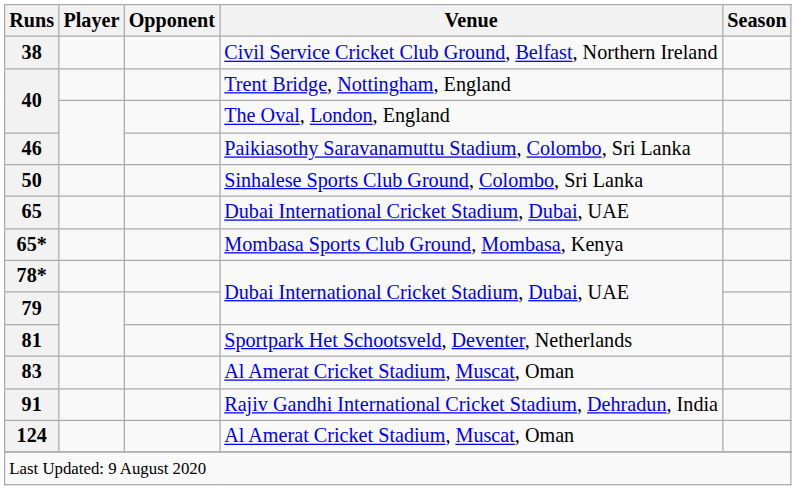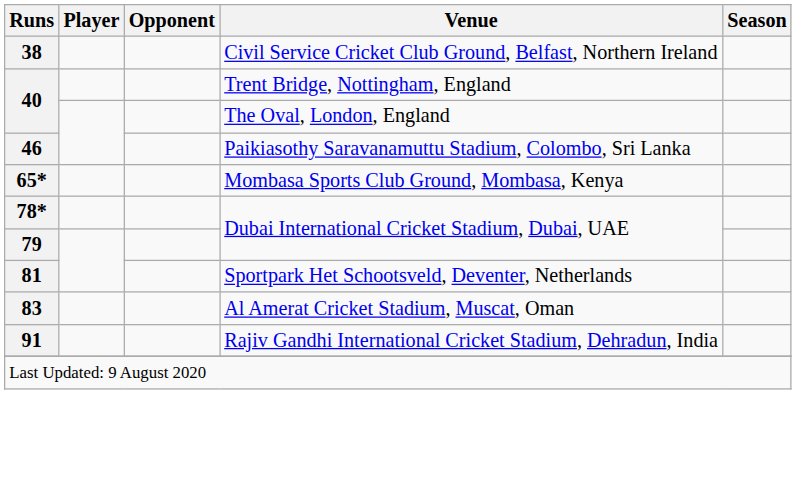 <table class="wikitable plainrowheaders sortable">
 <tr>
 <th scope=col>Runs</th>
 <th scope=col>Player</th>
 <th scope=col>Opponent</th>
 <th scope=col>Venue</th>
 <th scope=col>Season</th>
 </tr>
 <tr>
 <th>38</th>
 <td></td>
 <td></td>
 <td><a href='#'>Civil Service Cricket Club Ground</a>, <a href='#'>Belfast</a>, Northern Ireland</td>
 <td></td>
 </tr>
 <tr>
 <th rowspan=2>40</th>
 <td></td>
 <td></td>
 <td><a href='#'>Trent Bridge</a>, <a href='#'>Nottingham</a>, England</td>
 <td> </td>
 </tr>
 <tr>
 <td rowspan=2></td>
 <td></td>
 <td><a href='#'>The Oval</a>, <a href='#'>London</a>, England</td>
 <td> </td>
 </tr>
 <tr>
 <th>46</th>
 <td></td>
 <td><a href='#'>Paikiasothy Saravanamuttu Stadium</a>, <a href='#'>Colombo</a>, Sri Lanka</td>
-<td></td>
-</tr>
-<tr>
-<th>50</th>
-<td></td>
-<td></td>
-<td><a href='#'>Sinhalese Sports Club Ground</a>, <a href='#'>Colombo</a>, Sri Lanka</td>
-<td></td>
-</tr>
-<tr>
-<th>65</th>
-<td></td>
-<td></td>
-<td><a href='#'>Dubai International Cricket Stadium</a>, <a href='#'>Dubai</a>, UAE</td>
 <td></td>
 </tr>
 <tr>
 <th>65*</th>
 <td></td>
 <td></td>
 <td><a href='#'>Mombasa Sports Club Ground</a>, <a href='#'>Mombasa</a>, Kenya</td>
 <td></td>
 </tr>
 <tr>
 <th>78*</th>
 <td></td>
 <td></td>
 <td rowspan=2><a href='#'>Dubai International Cricket Stadium</a>, <a href='#'>Dubai</a>, UAE</td>
 <td></td>
 </tr>
 <tr>
 <th>79</th>
 <td rowspan=2></td>
 <td></td>
 <td></td>
 </tr>
 <tr>
 <th>81</th>
 <td></td>
 <td><a href='#'>Sportpark Het Schootsveld</a>, <a href='#'>Deventer</a>, Netherlands</td>
 <td></td>
 </tr>
 <tr>
 <th>83</th>
 <td></td>
 <td></td>
 <td><a href='#'>Al Amerat Cricket Stadium</a>, <a href='#'>Muscat</a>, Oman</td>
 <td></td>
 </tr>
 <tr>
 <th>91</th>
 <td></td>
 <td></td>
 <td><a href='#'>Rajiv Gandhi International Cricket Stadium</a>, <a href='#'>Dehradun</a>, India</td>
 <td></td>
 </tr>
 <tr>
-<th>124</th>
-<td></td>
-<td></td>
-<td><a href='#'>Al Amerat Cricket Stadium</a>, <a href='#'>Muscat</a>, Oman</td>
-<td></td>
-</tr>
-<tr>
 </tr>
 <tr class=sortbottom>
 <td colspan=5><small>Last Updated: 9 August 2020</small></td>
 </tr>
 </table>
